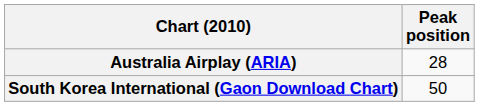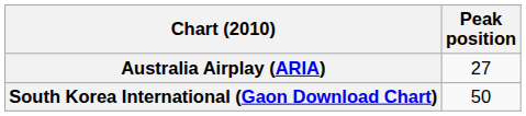 <table class="wikitable plainrowheaders" style="text-align:center;">
 <tr>
 <th scope="col">Chart (2010)</th>
 <th scope="col">Peak<br>position</th>
 </tr>
 <tr>
 <th scope="row">Australia Airplay (<a href='#'>ARIA</a>)</th>
-<td>28</td>
+<td>27</td>
 </tr>
 <tr>
 <th scope="row">South Korea International (<a href='#'>Gaon Download Chart</a>)</th>
 <td>50</td>
 </tr>
 </table>
